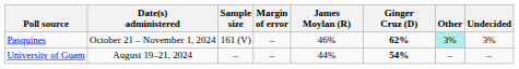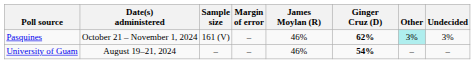 <table class="wikitable" style="font-size:90%;text-align:center;">
 <tr valign=bottom>
 <th>Poll source</th>
 <th>Date(s)<br>administered</th>
 <th>Sample<br>size</th>
 <th>Margin<br>of error</th>
 <th style="width:100px;">James<br>Moylan (R)</th>
 <th style="width:100px;">Ginger<br>Cruz (D)</th>
 <th>Other</th>
 <th>Undecided</th>
 </tr>
 <tr>
 <td style="text-align:left;"><a href='#'>Pasquines</a></td>
 <td>October 21 – November 1, 2024</td>
 <td>161 (V)</td>
 <td>–</td>
 <td>46%</td>
 <td><strong>62%</strong></td>
 <td style="background: paleturquoise;">3%</td>
 <td>3%</td>
 </tr>
 <tr>
 <td style="text-align:left;"><a href='#'>University of Guam</a></td>
 <td>August 19–21, 2024</td>
 <td>–</td>
 <td>–</td>
-<td>44%</td>
+<td>46%</td>
 <td><strong>54%</strong></td>
 <td>–</td>
 <td>–</td>
 </tr>
 </table>
